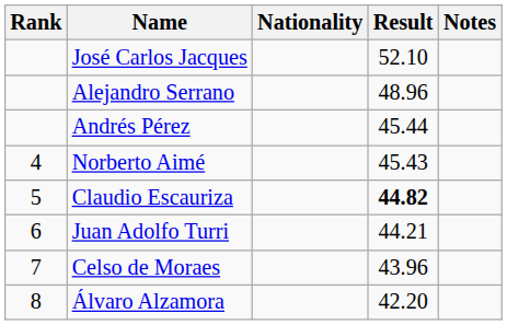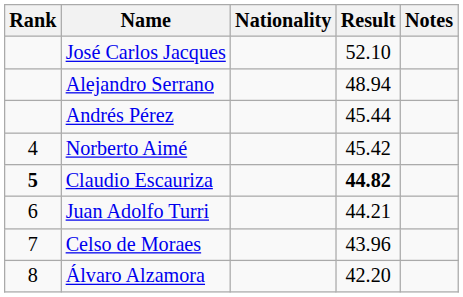 <table class="wikitable sortable" style="text-align:center">
 <tr>
 <th>Rank</th>
 <th>Name</th>
 <th>Nationality</th>
 <th>Result</th>
 <th>Notes</th>
 </tr>
 <tr>
 <td></td>
 <td align=left><a href='#'>José Carlos Jacques</a></td>
 <td align=left></td>
 <td>52.10</td>
 <td></td>
 </tr>
 <tr>
 <td></td>
 <td align=left><a href='#'>Alejandro Serrano</a></td>
 <td align=left></td>
-<td>48.96</td>
+<td>48.94</td>
 <td></td>
 </tr>
 <tr>
 <td></td>
 <td align=left><a href='#'>Andrés Pérez</a></td>
 <td align=left></td>
 <td>45.44</td>
 <td></td>
 </tr>
 <tr>
 <td>4</td>
 <td align=left><a href='#'>Norberto Aimé</a></td>
 <td align=left></td>
-<td>45.43</td>
+<td>45.42</td>
 <td></td>
 </tr>
 <tr>
-<td>5</td>
+<td><strong>5</strong></td>
 <td align=left><a href='#'>Claudio Escauriza</a></td>
 <td align=left></td>
 <td><strong>44.82</strong></td>
 <td></td>
 </tr>
 <tr>
 <td>6</td>
 <td align=left><a href='#'>Juan Adolfo Turri</a></td>
 <td align=left></td>
 <td>44.21</td>
 <td></td>
 </tr>
 <tr>
 <td>7</td>
 <td align=left><a href='#'>Celso de Moraes</a></td>
 <td align=left></td>
 <td>43.96</td>
 <td></td>
 </tr>
 <tr>
 <td>8</td>
 <td align=left><a href='#'>Álvaro Alzamora</a></td>
 <td align=left></td>
 <td>42.20</td>
 <td></td>
 </tr>
 </table>
